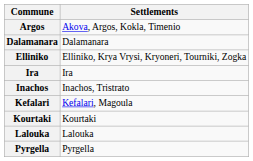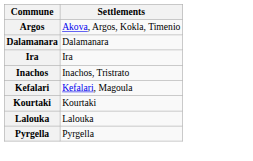 <table class="wikitable">
 <tr>
 <th>Commune</th>
 <th>Settlements</th>
 </tr>
 <tr>
 <th>Argos</th>
 <td><a href='#'>Akova</a>, Argos, Kokla, Timenio</td>
 </tr>
 <tr>
 <th>Dalamanara</th>
 <td>Dalamanara</td>
-</tr>
-<tr>
-<th>Elliniko</th>
-<td>Elliniko, Krya Vrysi, Kryoneri, Tourniki, Zogka</td>
 </tr>
 <tr>
 <th>Ira</th>
 <td>Ira</td>
 </tr>
 <tr>
 <th>Inachos</th>
 <td>Inachos, Tristrato</td>
 </tr>
 <tr>
 <th>Kefalari</th>
 <td><a href='#'>Kefalari</a>, Magoula</td>
 </tr>
 <tr>
 <th>Kourtaki</th>
 <td>Kourtaki</td>
 </tr>
 <tr>
 <th>Lalouka</th>
 <td>Lalouka</td>
 </tr>
 <tr>
 <th>Pyrgella</th>
 <td>Pyrgella</td>
 </tr>
 </table>
